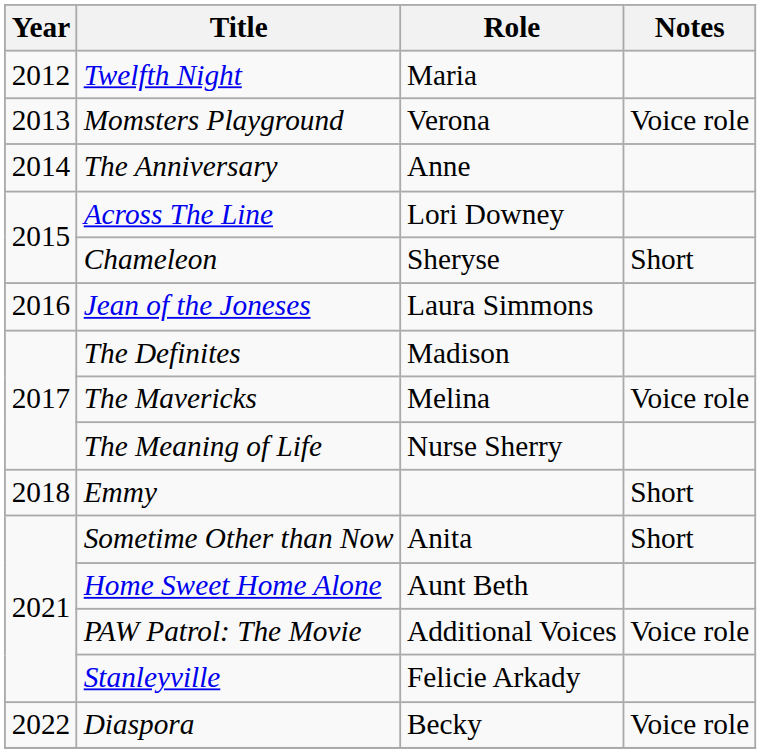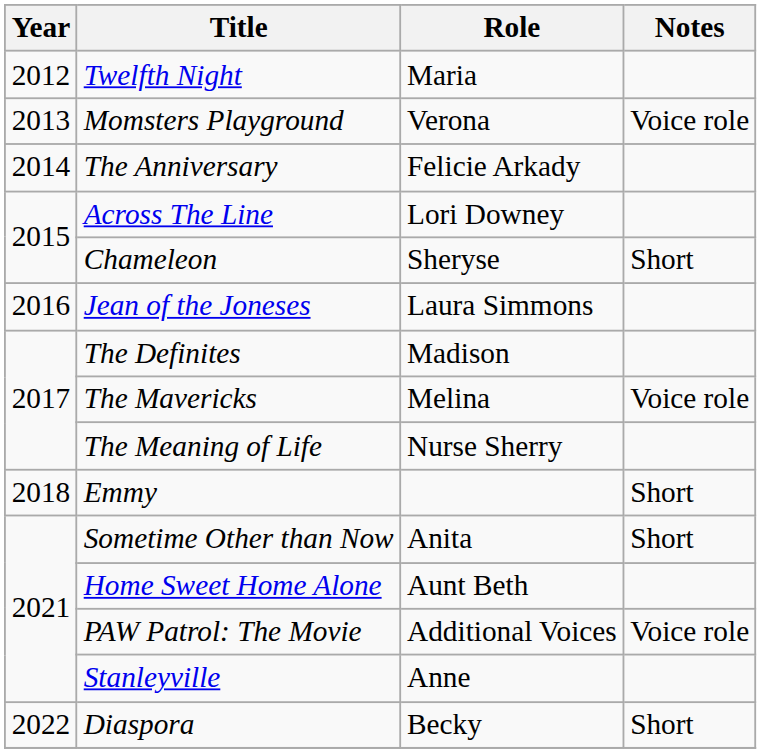 <table class="wikitable sortable">
 <tr>
 <th>Year</th>
 <th>Title</th>
 <th>Role</th>
 <th class="unsortable">Notes</th>
 </tr>
 <tr>
 <td>2012</td>
 <td><em><a href='#'>Twelfth Night</a></em></td>
 <td>Maria</td>
 <td></td>
 </tr>
 <tr>
 <td>2013</td>
 <td><em>Momsters Playground</em></td>
 <td>Verona</td>
 <td>Voice role</td>
 </tr>
 <tr>
 <td>2014</td>
 <td data-sort-value="Anniversary, The"><em>The Anniversary</em></td>
-<td>Anne</td>
+<td>Felicie Arkady</td>
 <td></td>
 </tr>
 <tr>
 <td rowspan=2>2015</td>
 <td><em><a href='#'>Across The Line</a></em></td>
 <td>Lori Downey</td>
 <td></td>
 </tr>
 <tr>
 <td><em>Chameleon</em></td>
 <td>Sheryse</td>
 <td>Short</td>
 </tr>
 <tr>
 <td>2016</td>
 <td><em><a href='#'>Jean of the Joneses</a></em></td>
 <td>Laura Simmons</td>
 <td></td>
 </tr>
 <tr>
 <td rowspan=3>2017</td>
 <td data-sort-value="Definites, The"><em>The Definites</em></td>
 <td>Madison</td>
 <td></td>
 </tr>
 <tr>
 <td data-sort-value="Mavericks, The"><em>The Mavericks</em></td>
 <td>Melina</td>
 <td>Voice role</td>
 </tr>
 <tr>
 <td data-sort-value="Meaning of Life, The"><em>The Meaning of Life</em></td>
 <td>Nurse Sherry</td>
 <td></td>
 </tr>
 <tr>
 <td>2018</td>
 <td><em>Emmy</em></td>
 <td></td>
 <td>Short</td>
 </tr>
 <tr>
 <td rowspan= 4>2021</td>
 <td><em>Sometime Other than Now</em></td>
 <td>Anita</td>
 <td>Short</td>
 </tr>
 <tr>
 <td><em><a href='#'>Home Sweet Home Alone</a></em></td>
 <td>Aunt Beth</td>
 <td></td>
 </tr>
 <tr>
 <td><em>PAW Patrol: The Movie</em></td>
 <td>Additional Voices</td>
 <td>Voice role</td>
 </tr>
 <tr>
 <td><em><a href='#'>Stanleyville</a></em></td>
-<td>Felicie Arkady</td>
+<td>Anne</td>
 <td></td>
 </tr>
 <tr>
 <td>2022</td>
 <td><em>Diaspora</em></td>
 <td>Becky</td>
-<td>Voice role</td>
+<td>Short</td>
 </tr>
 <tr>
 </tr>
 </table>
